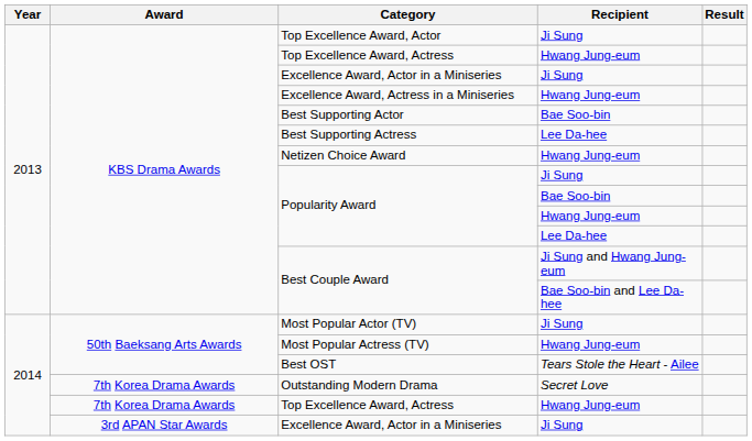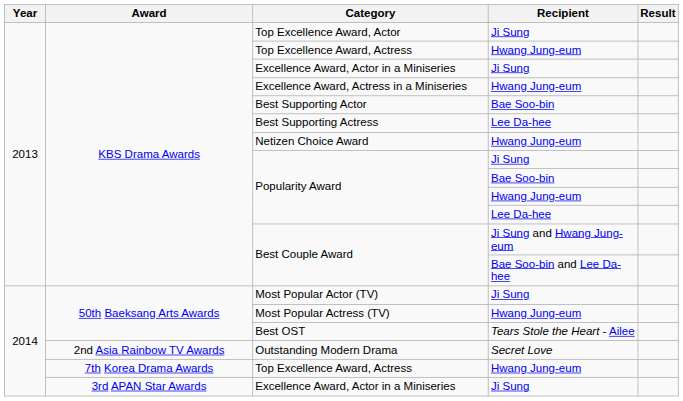 <table class="wikitable">
 <tr>
 <th style="width:50px;">Year</th>
 <th style="width:280px;">Award</th>
 <th style="width:320px;">Category</th>
 <th style="width:200px;">Recipient</th>
 <th>Result</th>
 </tr>
 <tr>
 <td rowspan="13" style="text-align:center">2013</td>
 <td rowspan="13" style="text-align:center"><a href='#'>KBS Drama Awards</a></td>
 <td>Top Excellence Award, Actor</td>
 <td><a href='#'>Ji Sung</a></td>
 <td></td>
 </tr>
 <tr>
 <td>Top Excellence Award, Actress</td>
 <td><a href='#'>Hwang Jung-eum</a></td>
 <td></td>
 </tr>
 <tr>
 <td>Excellence Award, Actor in a Miniseries</td>
 <td><a href='#'>Ji Sung</a></td>
 <td></td>
 </tr>
 <tr>
 <td>Excellence Award, Actress in a Miniseries</td>
 <td><a href='#'>Hwang Jung-eum</a></td>
 <td></td>
 </tr>
 <tr>
 <td>Best Supporting Actor</td>
 <td><a href='#'>Bae Soo-bin</a></td>
 <td></td>
 </tr>
 <tr>
 <td>Best Supporting Actress</td>
 <td><a href='#'>Lee Da-hee</a></td>
 <td></td>
 </tr>
 <tr>
 <td>Netizen Choice Award</td>
 <td><a href='#'>Hwang Jung-eum</a></td>
 <td></td>
 </tr>
 <tr>
 <td rowspan="4">Popularity Award</td>
 <td><a href='#'>Ji Sung</a></td>
 <td></td>
 </tr>
 <tr>
 <td><a href='#'>Bae Soo-bin</a></td>
 <td></td>
 </tr>
 <tr>
 <td><a href='#'>Hwang Jung-eum</a></td>
 <td></td>
 </tr>
 <tr>
 <td><a href='#'>Lee Da-hee</a></td>
 <td></td>
 </tr>
 <tr>
 <td rowspan="2">Best Couple Award</td>
 <td><a href='#'>Ji Sung</a> and <a href='#'>Hwang Jung-eum</a></td>
 <td></td>
 </tr>
 <tr>
 <td><a href='#'>Bae Soo-bin</a> and <a href='#'>Lee Da-hee</a></td>
 <td></td>
 </tr>
 <tr>
 <td rowspan="6" style="text-align:center">2014</td>
 <td rowspan="3" style="text-align:center"><a href='#'>50th</a> <a href='#'>Baeksang Arts Awards</a></td>
 <td>Most Popular Actor (TV)</td>
 <td><a href='#'>Ji Sung</a></td>
 <td></td>
 </tr>
 <tr>
 <td>Most Popular Actress (TV)</td>
 <td><a href='#'>Hwang Jung-eum</a></td>
 <td></td>
 </tr>
 <tr>
 <td>Best OST</td>
 <td><em>Tears Stole the Heart</em> - <a href='#'>Ailee</a></td>
 <td></td>
 </tr>
 <tr>
-<td rowspan="1" style="text-align:center"><a href='#'>7th</a> <a href='#'>Korea Drama Awards</a></td>
+<td rowspan="1" style="text-align:center">2nd <a href='#'>Asia Rainbow TV Awards</a></td>
 <td>Outstanding Modern Drama</td>
 <td><em>Secret Love</em></td>
 <td></td>
 </tr>
 <tr>
 <td rowspan="1" style="text-align:center"><a href='#'>7th</a> <a href='#'>Korea Drama Awards</a></td>
 <td>Top Excellence Award, Actress</td>
 <td><a href='#'>Hwang Jung-eum</a></td>
 <td></td>
 </tr>
 <tr>
 <td rowspan="1" style="text-align:center"><a href='#'>3rd</a> <a href='#'>APAN Star Awards</a></td>
 <td>Excellence Award, Actor in a Miniseries</td>
 <td><a href='#'>Ji Sung</a></td>
 <td></td>
 </tr>
 </table>
